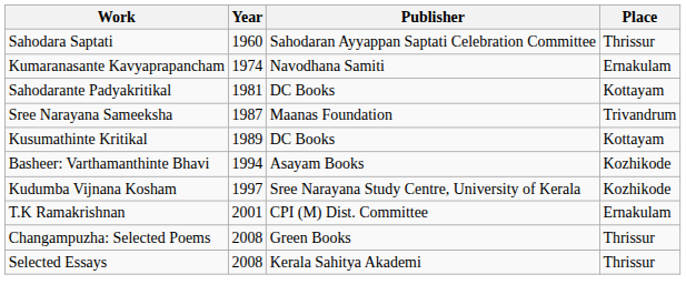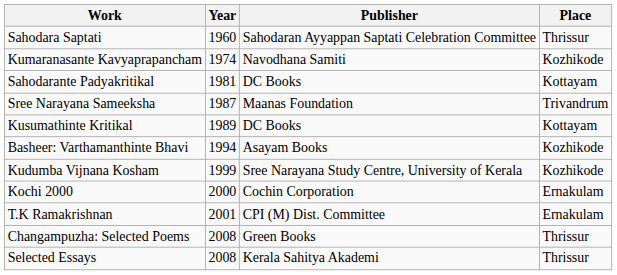 <table class="wikitable sortable">
 <tr>
 <th>Work</th>
 <th>Year</th>
 <th>Publisher</th>
 <th>Place</th>
 </tr>
 <tr>
 <td>Sahodara Saptati</td>
 <td>1960</td>
 <td>Sahodaran Ayyappan Saptati Celebration Committee</td>
 <td>Thrissur</td>
 </tr>
 <tr>
 <td>Kumaranasante Kavyaprapancham</td>
 <td>1974</td>
 <td>Navodhana Samiti</td>
-<td>Ernakulam</td>
+<td>Kozhikode</td>
 </tr>
 <tr>
 <td>Sahodarante Padyakritikal</td>
 <td>1981</td>
 <td>DC Books</td>
 <td>Kottayam</td>
 </tr>
 <tr>
 <td>Sree Narayana Sameeksha</td>
 <td>1987</td>
 <td>Maanas Foundation</td>
 <td>Trivandrum</td>
 </tr>
 <tr>
 <td>Kusumathinte Kritikal</td>
 <td>1989</td>
 <td>DC Books</td>
 <td>Kottayam</td>
 </tr>
 <tr>
 <td>Basheer: Varthamanthinte Bhavi</td>
 <td>1994</td>
 <td>Asayam Books</td>
 <td>Kozhikode</td>
 </tr>
 <tr>
 <td>Kudumba Vijnana Kosham</td>
-<td>1997</td>
+<td>1999</td>
 <td>Sree Narayana Study Centre, University of Kerala</td>
 <td>Kozhikode</td>
+</tr>
+<tr>
+<td>Kochi 2000</td>
+<td>2000</td>
+<td>Cochin Corporation</td>
+<td>Ernakulam</td>
 </tr>
 <tr>
 <td>T.K Ramakrishnan</td>
 <td>2001</td>
 <td>CPI (M) Dist. Committee</td>
 <td>Ernakulam</td>
 </tr>
 <tr>
 <td>Changampuzha: Selected Poems</td>
 <td>2008</td>
 <td>Green Books</td>
 <td>Thrissur</td>
 </tr>
 <tr>
 <td>Selected Essays</td>
 <td>2008</td>
 <td>Kerala Sahitya Akademi</td>
 <td>Thrissur</td>
 </tr>
 </table>
